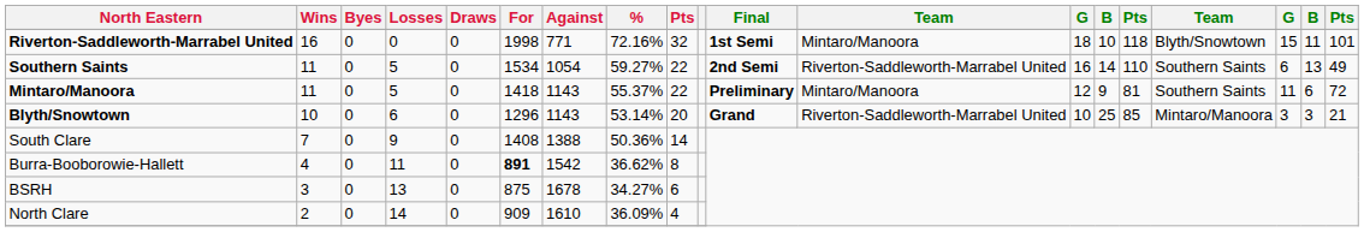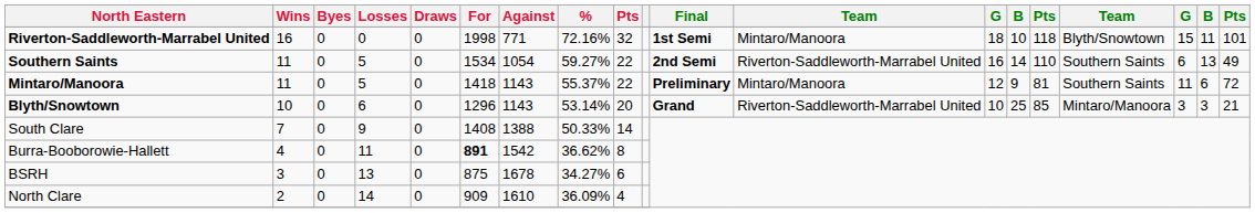 <table style="font-size: 85%; text-align: left;" class="wikitable">
 <tr>
 <th style="color:crimson">North Eastern</th>
 <th style="color:crimson">Wins</th>
 <th style="color:crimson">Byes</th>
 <th style="color:crimson">Losses</th>
 <th style="color:crimson">Draws</th>
 <th style="color:crimson">For</th>
 <th style="color:crimson">Against</th>
 <th style="color:crimson">%</th>
 <th style="color:crimson">Pts</th>
 <th></th>
 <th style="color:green">Final</th>
 <th style="color:green">Team</th>
 <th style="color:green">G</th>
 <th style="color:green">B</th>
 <th style="color:green">Pts</th>
 <th style="color:green">Team</th>
 <th style="color:green">G</th>
 <th style="color:green">B</th>
 <th style="color:green">Pts</th>
 </tr>
 <tr>
 </tr>
 <tr>
 </tr>
 <tr>
 <td><strong>	Riverton-Saddleworth-Marrabel United	</strong></td>
 <td>16</td>
 <td>0</td>
 <td>0</td>
 <td>0</td>
 <td>1998</td>
 <td>771</td>
 <td>72.16%</td>
 <td>32</td>
 <td></td>
 <td><strong>1st Semi</strong></td>
 <td>Mintaro/Manoora</td>
 <td>18</td>
 <td>10</td>
 <td>118</td>
 <td>Blyth/Snowtown</td>
 <td>15</td>
 <td>11</td>
 <td>101</td>
 </tr>
 <tr>
 <td><strong>	Southern Saints	</strong></td>
 <td>11</td>
 <td>0</td>
 <td>5</td>
 <td>0</td>
 <td>1534</td>
 <td>1054</td>
 <td>59.27%</td>
 <td>22</td>
 <td></td>
 <td><strong>2nd Semi</strong></td>
 <td>Riverton-Saddleworth-Marrabel United</td>
 <td>16</td>
 <td>14</td>
 <td>110</td>
 <td>Southern Saints</td>
 <td>6</td>
 <td>13</td>
 <td>49</td>
 </tr>
 <tr>
 <td><strong>	Mintaro/Manoora	</strong></td>
 <td>11</td>
 <td>0</td>
 <td>5</td>
 <td>0</td>
 <td>1418</td>
 <td>1143</td>
 <td>55.37%</td>
 <td>22</td>
 <td></td>
 <td><strong>Preliminary</strong></td>
 <td>Mintaro/Manoora</td>
 <td>12</td>
 <td>9</td>
 <td>81</td>
 <td>Southern Saints</td>
 <td>11</td>
 <td>6</td>
 <td>72</td>
 </tr>
 <tr>
 <td><strong>	Blyth/Snowtown	</strong></td>
 <td>10</td>
 <td>0</td>
 <td>6</td>
 <td>0</td>
 <td>1296</td>
 <td>1143</td>
 <td>53.14%</td>
 <td>20</td>
 <td></td>
 <td><strong>Grand</strong></td>
 <td>Riverton-Saddleworth-Marrabel United</td>
 <td>10</td>
 <td>25</td>
 <td>85</td>
 <td>Mintaro/Manoora</td>
 <td>3</td>
 <td>3</td>
 <td>21</td>
 </tr>
 <tr>
 <td>South Clare</td>
 <td>7</td>
 <td>0</td>
 <td>9</td>
 <td>0</td>
 <td>1408</td>
 <td>1388</td>
-<td>50.36%</td>
+<td>50.33%</td>
 <td>14</td>
 <td></td>
 </tr>
 <tr>
 <td>Burra-Booborowie-Hallett</td>
 <td>4</td>
 <td>0</td>
 <td>11</td>
 <td>0</td>
 <td><strong>891</strong></td>
 <td>1542</td>
 <td>36.62%</td>
 <td>8</td>
 <td></td>
 </tr>
 <tr>
 <td>BSRH</td>
 <td>3</td>
 <td>0</td>
 <td>13</td>
 <td>0</td>
 <td>875</td>
 <td>1678</td>
 <td>34.27%</td>
 <td>6</td>
 <td></td>
 </tr>
 <tr>
 <td>North Clare</td>
 <td>2</td>
 <td>0</td>
 <td>14</td>
 <td>0</td>
 <td>909</td>
 <td>1610</td>
 <td>36.09%</td>
 <td>4</td>
 <td></td>
 </tr>
 <tr>
 </tr>
 </table>
